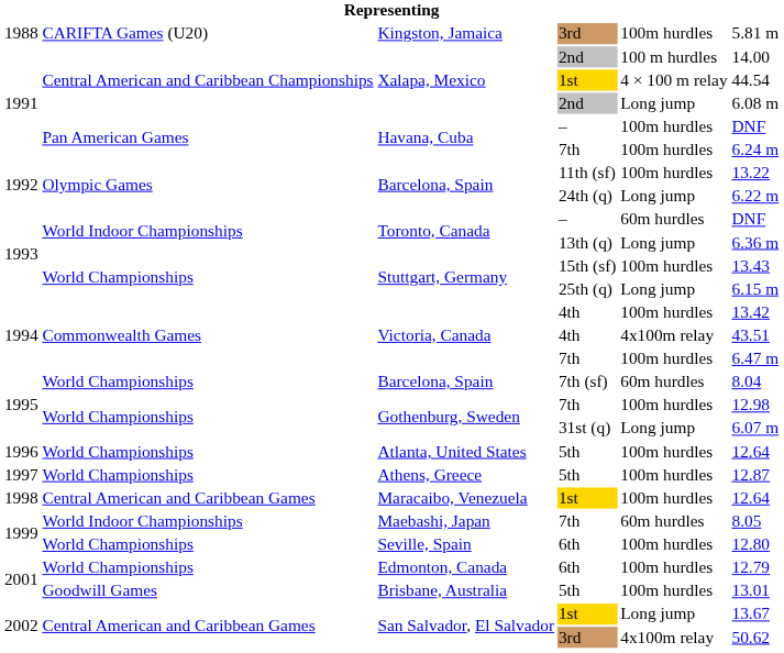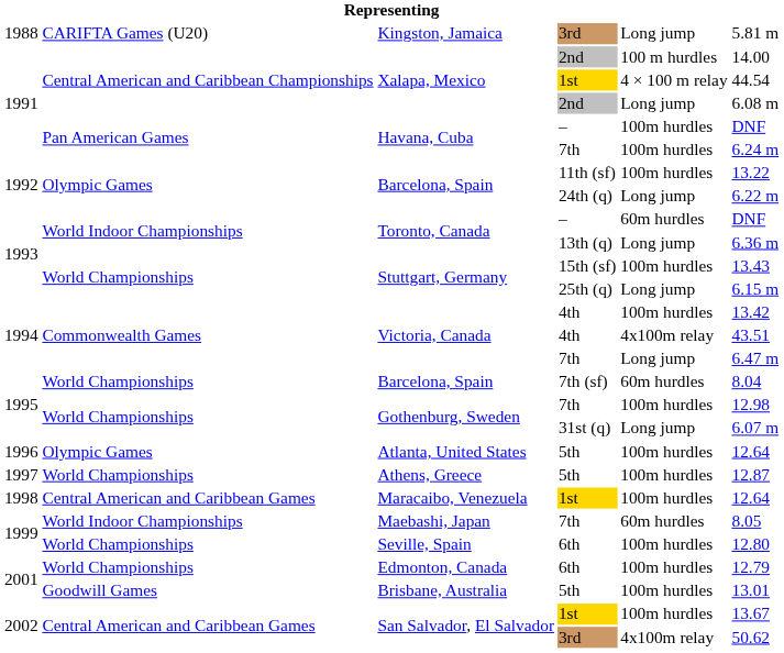 <table>
 <tr>
 <th colspan="6">Representing </th>
 </tr>
 <tr>
 <td>1988</td>
 <td><a href='#'>CARIFTA Games</a> (U20)</td>
 <td><a href='#'>Kingston, Jamaica</a></td>
 <td style="background:#c96;">3rd</td>
-<td>100m hurdles</td>
+<td>Long jump</td>
 <td>5.81 m</td>
 </tr>
 <tr>
 <td rowspan=5>1991</td>
 <td rowspan=3><a href='#'>Central American and Caribbean Championships</a></td>
 <td rowspan=3><a href='#'>Xalapa, Mexico</a></td>
 <td style="background:silver;">2nd</td>
 <td>100 m hurdles</td>
 <td>14.00</td>
 </tr>
 <tr>
 <td bgcolor=gold>1st</td>
 <td>4 × 100 m relay</td>
 <td>44.54</td>
 </tr>
 <tr>
 <td style="background:silver;">2nd</td>
 <td>Long jump</td>
 <td>6.08 m</td>
 </tr>
 <tr>
 <td rowspan=2><a href='#'>Pan American Games</a></td>
 <td rowspan=2><a href='#'>Havana, Cuba</a></td>
 <td>–</td>
 <td>100m hurdles</td>
 <td><a href='#'>DNF</a></td>
 </tr>
 <tr>
 <td>7th</td>
 <td>100m hurdles</td>
 <td><a href='#'>6.24 m</a></td>
 </tr>
 <tr>
 <td rowspan=2>1992</td>
 <td rowspan=2><a href='#'>Olympic Games</a></td>
 <td rowspan=2><a href='#'>Barcelona, Spain</a></td>
 <td>11th (sf)</td>
 <td>100m hurdles</td>
 <td><a href='#'>13.22</a></td>
 </tr>
 <tr>
 <td>24th (q)</td>
 <td>Long jump</td>
 <td><a href='#'>6.22 m</a></td>
 </tr>
 <tr>
 <td rowspan=4>1993</td>
 <td rowspan=2><a href='#'>World Indoor Championships</a></td>
 <td rowspan=2><a href='#'>Toronto, Canada</a></td>
 <td>–</td>
 <td>60m hurdles</td>
 <td><a href='#'>DNF</a></td>
 </tr>
 <tr>
 <td>13th (q)</td>
 <td>Long jump</td>
 <td><a href='#'>6.36 m</a></td>
 </tr>
 <tr>
 <td rowspan=2><a href='#'>World Championships</a></td>
 <td rowspan=2><a href='#'>Stuttgart, Germany</a></td>
 <td>15th (sf)</td>
 <td>100m hurdles</td>
 <td><a href='#'>13.43</a></td>
 </tr>
 <tr>
 <td>25th (q)</td>
 <td>Long jump</td>
 <td><a href='#'>6.15 m</a></td>
 </tr>
 <tr>
 <td rowspan=3>1994</td>
 <td rowspan=3><a href='#'>Commonwealth Games</a></td>
 <td rowspan=3><a href='#'>Victoria, Canada</a></td>
 <td>4th</td>
 <td>100m hurdles</td>
 <td><a href='#'>13.42</a></td>
 </tr>
 <tr>
 <td>4th</td>
 <td>4x100m relay</td>
 <td><a href='#'>43.51</a></td>
 </tr>
 <tr>
 <td>7th</td>
-<td>100m hurdles</td>
+<td>Long jump</td>
 <td><a href='#'>6.47 m</a></td>
 </tr>
 <tr>
 <td rowspan=3>1995</td>
 <td><a href='#'>World Championships</a></td>
 <td><a href='#'>Barcelona, Spain</a></td>
 <td>7th (sf)</td>
 <td>60m hurdles</td>
 <td><a href='#'>8.04</a></td>
 </tr>
 <tr>
 <td rowspan=2><a href='#'>World Championships</a></td>
 <td rowspan=2><a href='#'>Gothenburg, Sweden</a></td>
 <td>7th</td>
 <td>100m hurdles</td>
 <td><a href='#'>12.98</a></td>
 </tr>
 <tr>
 <td>31st (q)</td>
 <td>Long jump</td>
 <td><a href='#'>6.07 m</a></td>
 </tr>
 <tr>
 <td>1996</td>
-<td><a href='#'>World Championships</a></td>
+<td><a href='#'>Olympic Games</a></td>
 <td><a href='#'>Atlanta, United States</a></td>
 <td>5th</td>
 <td>100m hurdles</td>
 <td><a href='#'>12.64</a></td>
 </tr>
 <tr>
 <td>1997</td>
 <td><a href='#'>World Championships</a></td>
 <td><a href='#'>Athens, Greece</a></td>
 <td>5th</td>
 <td>100m hurdles</td>
 <td><a href='#'>12.87</a></td>
 </tr>
 <tr>
 <td>1998</td>
 <td><a href='#'>Central American and Caribbean Games</a></td>
 <td><a href='#'>Maracaibo, Venezuela</a></td>
 <td bgcolor=gold>1st</td>
 <td>100m hurdles</td>
 <td><a href='#'>12.64</a></td>
 </tr>
 <tr>
 <td rowspan=2>1999</td>
 <td><a href='#'>World Indoor Championships</a></td>
 <td><a href='#'>Maebashi, Japan</a></td>
 <td>7th</td>
 <td>60m hurdles</td>
 <td><a href='#'>8.05</a></td>
 </tr>
 <tr>
 <td><a href='#'>World Championships</a></td>
 <td><a href='#'>Seville, Spain</a></td>
 <td>6th</td>
 <td>100m hurdles</td>
 <td><a href='#'>12.80</a></td>
 </tr>
 <tr>
 <td rowspan=2>2001</td>
 <td><a href='#'>World Championships</a></td>
 <td><a href='#'>Edmonton, Canada</a></td>
 <td>6th</td>
 <td>100m hurdles</td>
 <td><a href='#'>12.79</a></td>
 </tr>
 <tr>
 <td><a href='#'>Goodwill Games</a></td>
 <td><a href='#'>Brisbane, Australia</a></td>
 <td>5th</td>
 <td>100m hurdles</td>
 <td><a href='#'>13.01</a></td>
 </tr>
 <tr>
 <td rowspan=2>2002</td>
 <td rowspan=2><a href='#'>Central American and Caribbean Games</a></td>
 <td rowspan=2><a href='#'>San Salvador</a>, <a href='#'>El Salvador</a></td>
 <td bgcolor=gold>1st</td>
-<td>Long jump</td>
+<td>100m hurdles</td>
 <td><a href='#'>13.67</a></td>
 </tr>
 <tr>
 <td style="background:#c96;">3rd</td>
 <td>4x100m relay</td>
 <td><a href='#'>50.62</a></td>
 </tr>
 </table>
